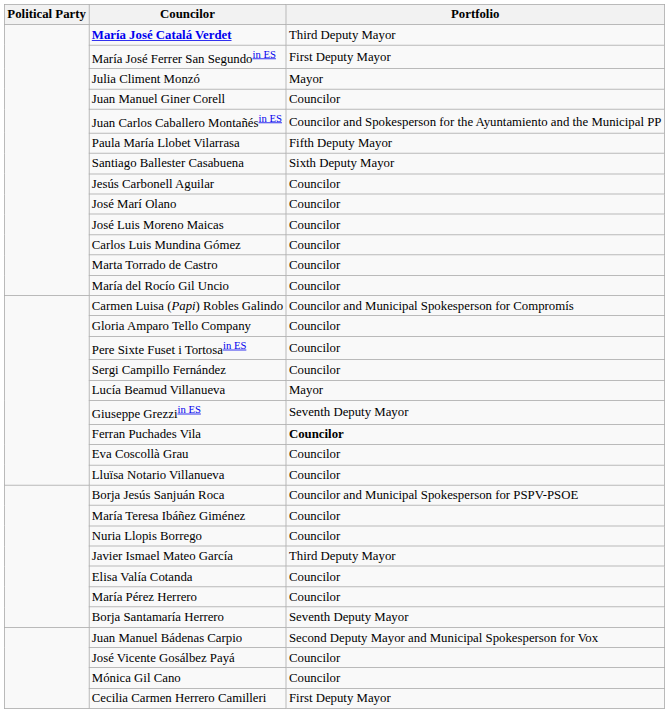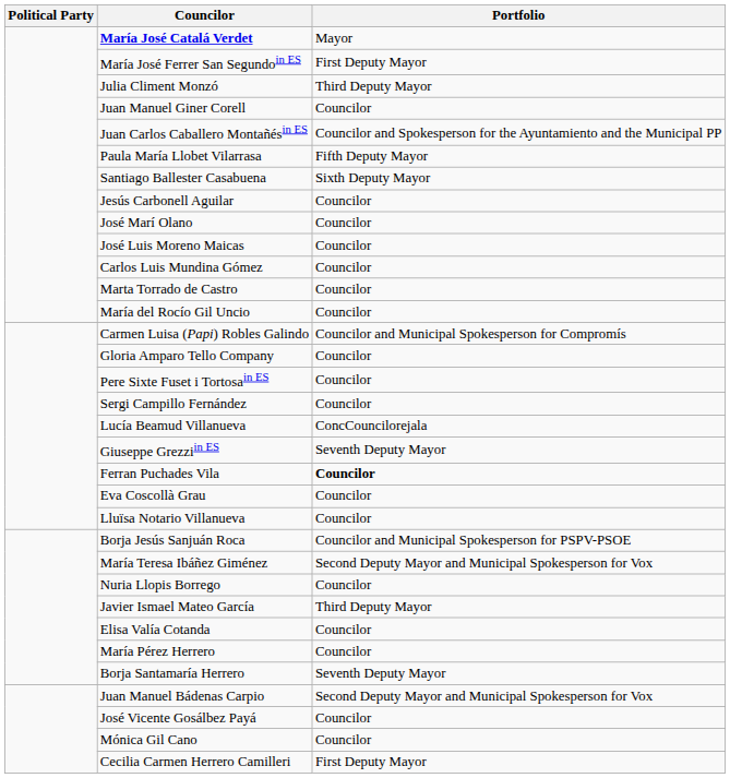 <table class="wikitable">
 <tr>
 <th>Political Party</th>
 <th>Councilor</th>
 <th>Portfolio</th>
 </tr>
 <tr>
 <td rowspan="13"></td>
 <td><strong><a href='#'>María José Catalá Verdet</a></strong></td>
-<td>Third Deputy Mayor</td>
+<td>Mayor</td>
 </tr>
 <tr>
 <td>María José Ferrer San Segundo<sup><a href='#'>in ES</a></sup></td>
 <td>First Deputy Mayor</td>
 </tr>
 <tr>
 <td>Julia Climent Monzó</td>
-<td>Mayor</td>
+<td>Third Deputy Mayor</td>
 </tr>
 <tr>
 <td>Juan Manuel Giner Corell</td>
 <td>Councilor</td>
 </tr>
 <tr>
 <td>Juan Carlos Caballero Montañés<sup><a href='#'>in ES</a></sup></td>
 <td>Councilor and Spokesperson for the Ayuntamiento and the Municipal PP  </td>
 </tr>
 <tr>
 <td>Paula María Llobet Vilarrasa</td>
 <td>Fifth Deputy Mayor</td>
 </tr>
 <tr>
 <td>Santiago Ballester Casabuena</td>
 <td>Sixth Deputy Mayor</td>
 </tr>
 <tr>
 <td>Jesús Carbonell Aguilar</td>
 <td>Councilor</td>
 </tr>
 <tr>
 <td>José Marí Olano</td>
 <td>Councilor</td>
 </tr>
 <tr>
 <td>José Luis Moreno Maicas</td>
 <td>Councilor</td>
 </tr>
 <tr>
 <td>Carlos Luis Mundina Gómez</td>
 <td>Councilor</td>
 </tr>
 <tr>
 <td>Marta Torrado de Castro</td>
 <td>Councilor</td>
 </tr>
 <tr>
 <td>María del Rocío Gil Uncio</td>
 <td>Councilor</td>
 </tr>
 <tr>
 <td rowspan="9"></td>
 <td>Carmen Luisa (<em>Papi</em>) Robles Galindo</td>
 <td>Councilor and Municipal Spokesperson for Compromís</td>
 </tr>
 <tr>
 <td>Gloria Amparo Tello Company</td>
 <td>Councilor</td>
 </tr>
 <tr>
 <td>Pere Sixte Fuset i Tortosa<sup><a href='#'>in ES</a></sup></td>
 <td>Councilor</td>
 </tr>
 <tr>
 <td>Sergi Campillo Fernández</td>
 <td>Councilor</td>
 </tr>
 <tr>
 <td>Lucía Beamud Villanueva</td>
-<td>Mayor</td>
+<td>ConcCouncilorejala</td>
 </tr>
 <tr>
 <td>Giuseppe Grezzi<sup><a href='#'>in ES</a></sup></td>
 <td>Seventh Deputy Mayor</td>
 </tr>
 <tr>
 <td>Ferran Puchades Vila</td>
 <td><strong>Councilor</strong></td>
 </tr>
 <tr>
 <td>Eva Coscollà Grau</td>
 <td>Councilor</td>
 </tr>
 <tr>
 <td>Lluïsa Notario Villanueva</td>
 <td>Councilor</td>
 </tr>
 <tr>
 <td rowspan="7"></td>
 <td>Borja Jesús Sanjuán Roca</td>
 <td>Councilor and Municipal Spokesperson for PSPV-PSOE</td>
 </tr>
 <tr>
 <td>María Teresa Ibáñez Giménez</td>
-<td>Councilor</td>
+<td>Second Deputy Mayor and Municipal Spokesperson for Vox</td>
 </tr>
 <tr>
 <td>Nuria Llopis Borrego</td>
 <td>Councilor</td>
 </tr>
 <tr>
 <td>Javier Ismael Mateo García</td>
 <td>Third Deputy Mayor</td>
 </tr>
 <tr>
 <td>Elisa Valía Cotanda</td>
 <td>Councilor</td>
 </tr>
 <tr>
 <td>María Pérez Herrero</td>
 <td>Councilor</td>
 </tr>
 <tr>
 <td>Borja Santamaría Herrero</td>
 <td>Seventh Deputy Mayor</td>
 </tr>
 <tr>
 <td rowspan="4"></td>
 <td>Juan Manuel Bádenas Carpio</td>
 <td>Second Deputy Mayor and Municipal Spokesperson for Vox</td>
 </tr>
 <tr>
 <td>José Vicente Gosálbez Payá</td>
 <td>Councilor</td>
 </tr>
 <tr>
 <td>Mónica Gil Cano</td>
 <td>Councilor</td>
 </tr>
 <tr>
 <td>Cecilia Carmen Herrero Camilleri</td>
 <td>First Deputy Mayor</td>
 </tr>
 </table>
